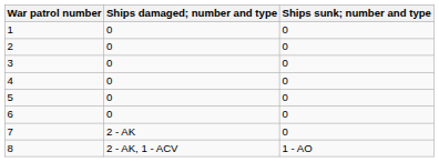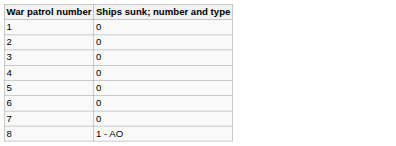 <table class="wikitable">
 <tr>
 <th>War patrol number</th>
-<th>Ships damaged; number and type</th>
 <th>Ships sunk; number and type</th>
 </tr>
 <tr>
 <td>1</td>
 <td>0</td>
-<td>0</td>
 </tr>
 <tr>
 <td>2</td>
-<td>0</td>
 <td>0</td>
 </tr>
 <tr>
 <td>3</td>
 <td>0</td>
-<td>0</td>
 </tr>
 <tr>
 <td>4</td>
-<td>0</td>
 <td>0</td>
 </tr>
 <tr>
 <td>5</td>
 <td>0</td>
-<td>0</td>
 </tr>
 <tr>
 <td>6</td>
 <td>0</td>
-<td>0</td>
 </tr>
 <tr>
 <td>7</td>
-<td>2 - AK</td>
 <td>0</td>
 </tr>
 <tr>
 <td>8</td>
-<td>2 - AK, 1 - ACV</td>
 <td>1 - AO</td>
 </tr>
 </table>
